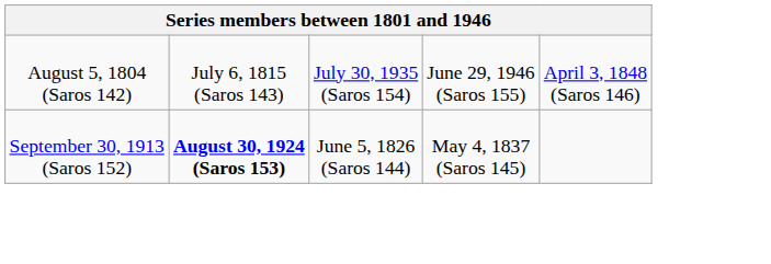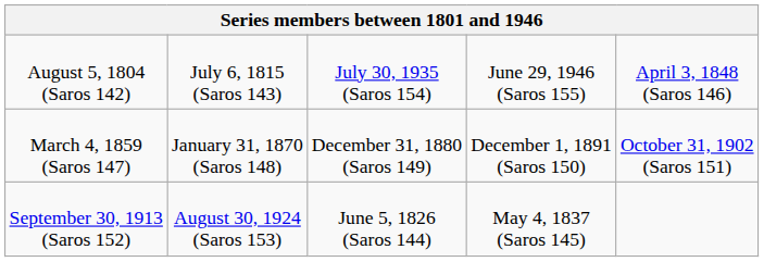 <table class="wikitable mw-collapsible mw-collapsed">
 <tr>
 <th colspan=5>Series members between 1801 and 1946</th>
 </tr>
 <tr style="text-align:center;">
 <td><br>August 5, 1804<br>(Saros 142)</td>
 <td><br>July 6, 1815<br>(Saros 143)</td>
 <td><br><a href='#'>July 30, 1935</a><br>(Saros 154)</td>
 <td><br>June 29, 1946<br>(Saros 155)</td>
 <td><br><a href='#'>April 3, 1848</a><br>(Saros 146)</td>
 </tr>
 <tr style="text-align:center;">
+<td><br>March 4, 1859<br>(Saros 147)</td>
+<td><br>January 31, 1870<br>(Saros 148)</td>
+<td><br>December 31, 1880<br>(Saros 149)</td>
+<td><br>December 1, 1891<br>(Saros 150)</td>
+<td><br><a href='#'>October 31, 1902</a><br>(Saros 151)</td>
+</tr>
+<tr style="text-align:center;">
 <td><br><a href='#'>September 30, 1913</a><br>(Saros 152)</td>
-<td><strong><br><a href='#'>August 30, 1924</a><br>(Saros 153)</strong></td>
+<td><br><a href='#'>August 30, 1924</a><br>(Saros 153)</td>
 <td><br>June 5, 1826<br>(Saros 144)</td>
 <td><br>May 4, 1837<br>(Saros 145)</td>
 </tr>
 </table>
